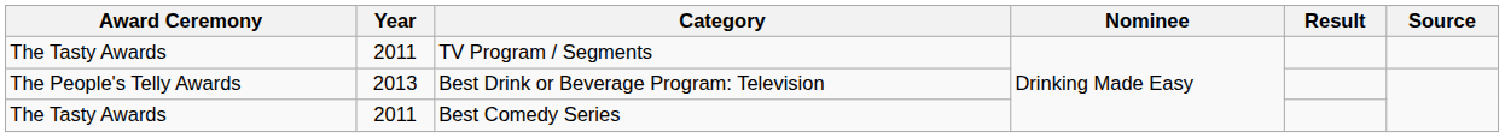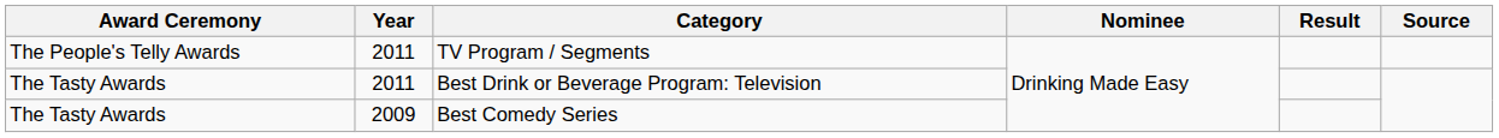 <table class="wikitable" width="95%">
 <tr>
 <th>Award Ceremony</th>
 <th>Year</th>
 <th>Category</th>
 <th>Nominee</th>
 <th>Result</th>
 <th>Source</th>
 </tr>
 <tr>
-<td>The Tasty Awards</td>
+<td>The People's Telly Awards</td>
 <td align="center">2011</td>
 <td>TV Program / Segments</td>
 <td rowspan="3">Drinking Made Easy</td>
 <td></td>
 <td align="center"></td>
 </tr>
 <tr>
-<td>The People's Telly Awards</td>
-<td align="center">2013</td>
+<td>The Tasty Awards</td>
+<td align="center">2011</td>
 <td>Best Drink or Beverage Program: Television</td>
 <td></td>
 <td rowspan="2" align="center"></td>
 </tr>
 <tr>
 <td>The Tasty Awards</td>
-<td align="center">2011</td>
+<td align="center">2009</td>
 <td>Best Comedy Series</td>
 <td></td>
 </tr>
 </table>
